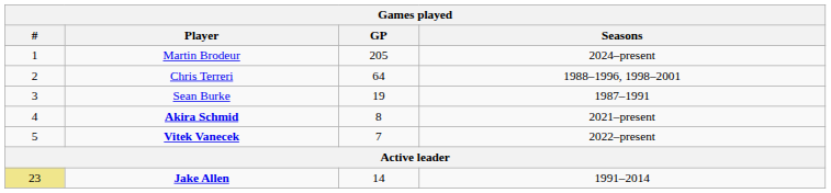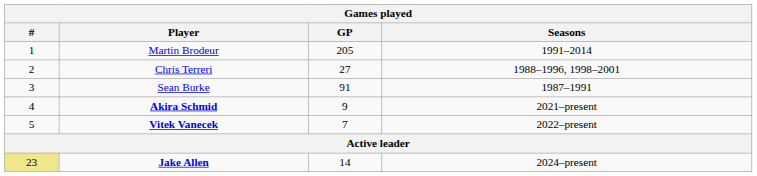 <table class="wikitable" style="text-align: center; font-size: 95%" width="80%">
 <tr>
 <th colspan="4">Games played</th>
 </tr>
 <tr>
 <th>#</th>
 <th>Player</th>
 <th>GP</th>
 <th>Seasons</th>
 </tr>
 <tr>
 <td>1</td>
 <td><a href='#'>Martin Brodeur</a></td>
 <td>205</td>
-<td>2024–present</td>
+<td>1991–2014</td>
 </tr>
 <tr>
 <td>2</td>
 <td><a href='#'>Chris Terreri</a></td>
-<td>64</td>
+<td>27</td>
 <td>1988–1996, 1998–2001</td>
 </tr>
 <tr>
 <td>3</td>
 <td><a href='#'>Sean Burke</a></td>
-<td>19</td>
+<td>91</td>
 <td>1987–1991</td>
 </tr>
 <tr>
 <td>4</td>
 <td><strong><a href='#'>Akira Schmid</a></strong></td>
-<td>8</td>
+<td>9</td>
 <td>2021–present</td>
 </tr>
 <tr>
 <td>5</td>
 <td><strong><a href='#'>Vitek Vanecek</a></strong></td>
 <td>7</td>
 <td>2022–present</td>
 </tr>
 <tr>
 <th colspan="4">Active leader</th>
 </tr>
 <tr>
 <td style="background: khaki;">23</td>
 <td><strong><a href='#'>Jake Allen</a></strong></td>
 <td>14</td>
-<td>1991–2014</td>
+<td>2024–present</td>
 </tr>
 </table>
